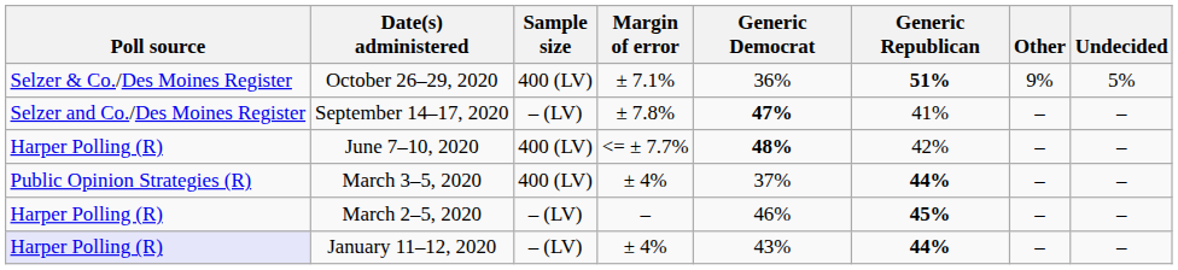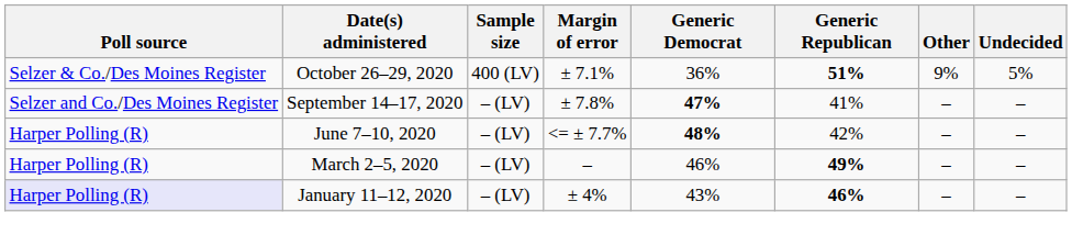 <table class="wikitable" style="font-size:90%;text-align:center;">
 <tr valign=bottom>
 <th>Poll source</th>
 <th>Date(s)<br>administered</th>
 <th>Sample<br>size</th>
 <th>Margin<br>of error</th>
 <th style="width:105px">Generic<br>Democrat</th>
 <th style="width:105px">Generic<br>Republican</th>
 <th>Other</th>
 <th>Undecided</th>
 </tr>
 <tr>
 <td style="text-align:left;"><a href='#'>Selzer & Co.</a>/<a href='#'>Des Moines Register</a></td>
 <td>October 26–29, 2020</td>
 <td>400 (LV)</td>
 <td>± 7.1%</td>
 <td>36%</td>
 <td><strong>51%</strong></td>
 <td>9%</td>
 <td>5%</td>
 </tr>
 <tr>
 <td style="text-align:left;"><a href='#'>Selzer and Co.</a>/<a href='#'>Des Moines Register</a></td>
 <td>September 14–17, 2020</td>
 <td>– (LV)</td>
 <td>± 7.8%</td>
 <td><strong>47%</strong></td>
 <td>41%</td>
 <td>–</td>
 <td>–</td>
 </tr>
 <tr>
 <td style="text-align:left;"><a href='#'>Harper Polling (R)</a></td>
 <td>June 7–10, 2020</td>
-<td>400 (LV)</td>
+<td>– (LV)</td>
 <td><= ± 7.7%</td>
 <td><strong>48%</strong></td>
 <td>42%</td>
-<td>–</td>
-<td>–</td>
-</tr>
-<tr>
-<td style="text-align:left;"><a href='#'>Public Opinion Strategies (R)</a></td>
-<td>March 3–5, 2020</td>
-<td>400 (LV)</td>
-<td>± 4%</td>
-<td>37%</td>
-<td><strong>44%</strong></td>
 <td>–</td>
 <td>–</td>
 </tr>
 <tr>
 <td style="text-align:left;"><a href='#'>Harper Polling (R)</a></td>
 <td>March 2–5, 2020</td>
 <td>– (LV)</td>
 <td>–</td>
 <td>46%</td>
-<td><strong>45%</strong></td>
+<td><strong>49%</strong></td>
 <td>–</td>
 <td>–</td>
 </tr>
 <tr>
 <td style="background: lavender; text-align:left;"><a href='#'>Harper Polling (R)</a></td>
 <td>January 11–12, 2020</td>
 <td>– (LV)</td>
 <td>± 4%</td>
 <td>43%</td>
-<td><strong>44%</strong></td>
+<td><strong>46%</strong></td>
 <td>–</td>
 <td>–</td>
 </tr>
 </table>
